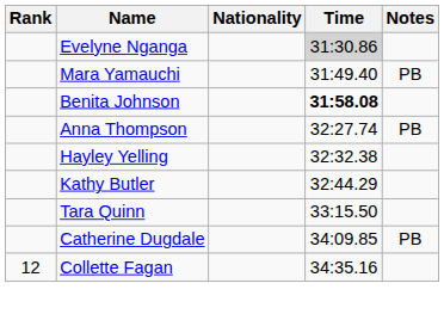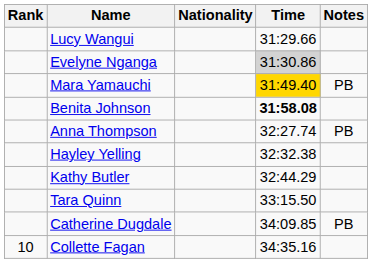 <table class="wikitable sortable" style="text-align:center">
 <tr>
 <th>Rank</th>
 <th>Name</th>
 <th>Nationality</th>
 <th>Time</th>
 <th>Notes</th>
+</tr>
+<tr>
+<td></td>
+<td align=left><a href='#'>Lucy Wangui</a></td>
+<td align=left></td>
+<td>31:29.66</td>
+<td></td>
 </tr>
 <tr>
 <td></td>
 <td align=left><a href='#'>Evelyne Nganga</a></td>
 <td align=left></td>
 <td style="background: lightgrey;">31:30.86</td>
 <td></td>
 </tr>
 <tr>
 <td></td>
 <td align=left><a href='#'>Mara Yamauchi</a></td>
 <td align=left></td>
-<td>31:49.40</td>
+<td style="background: gold;">31:49.40</td>
 <td>PB</td>
 </tr>
 <tr>
 <td></td>
 <td align=left><a href='#'>Benita Johnson</a></td>
 <td align=left></td>
 <td><strong>31:58.08</strong></td>
 <td></td>
 </tr>
 <tr>
 <td></td>
 <td align=left><a href='#'>Anna Thompson</a></td>
 <td align=left></td>
 <td>32:27.74</td>
 <td>PB</td>
 </tr>
 <tr>
 <td></td>
 <td align=left><a href='#'>Hayley Yelling</a></td>
 <td align=left></td>
 <td>32:32.38</td>
 <td></td>
 </tr>
 <tr>
 <td></td>
 <td align=left><a href='#'>Kathy Butler</a></td>
 <td align=left></td>
 <td>32:44.29</td>
 <td></td>
 </tr>
 <tr>
 <td></td>
 <td align=left><a href='#'>Tara Quinn</a></td>
 <td align=left></td>
 <td>33:15.50</td>
 <td></td>
 </tr>
 <tr>
 <td></td>
 <td align=left><a href='#'>Catherine Dugdale</a></td>
 <td align=left></td>
 <td>34:09.85</td>
 <td>PB</td>
 </tr>
 <tr>
-<td>12</td>
+<td>10</td>
 <td align=left><a href='#'>Collette Fagan</a></td>
 <td align=left></td>
 <td>34:35.16</td>
 <td></td>
 </tr>
 </table>
